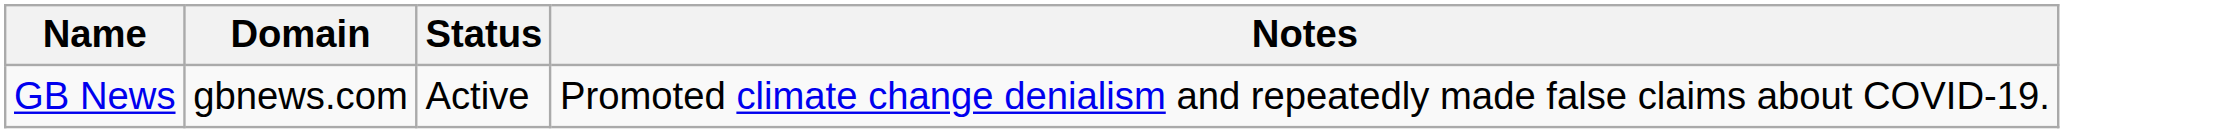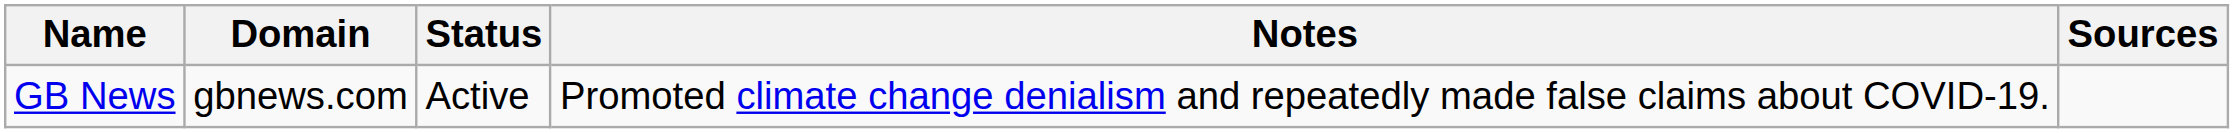 <table class="wikitable sortable mw-collapsible">
 <tr>
 <th>Name</th>
 <th>Domain</th>
 <th>Status</th>
 <th class="sortable">Notes</th>
+<th class="unsortable">Sources</th>
 </tr>
 <tr>
 <td><a href='#'>GB News</a></td>
 <td>gbnews.com</td>
 <td>Active</td>
 <td>Promoted <a href='#'>climate change denialism</a> and repeatedly made false claims about COVID-19.</td>
+<td></td>
 </tr>
 </table>
